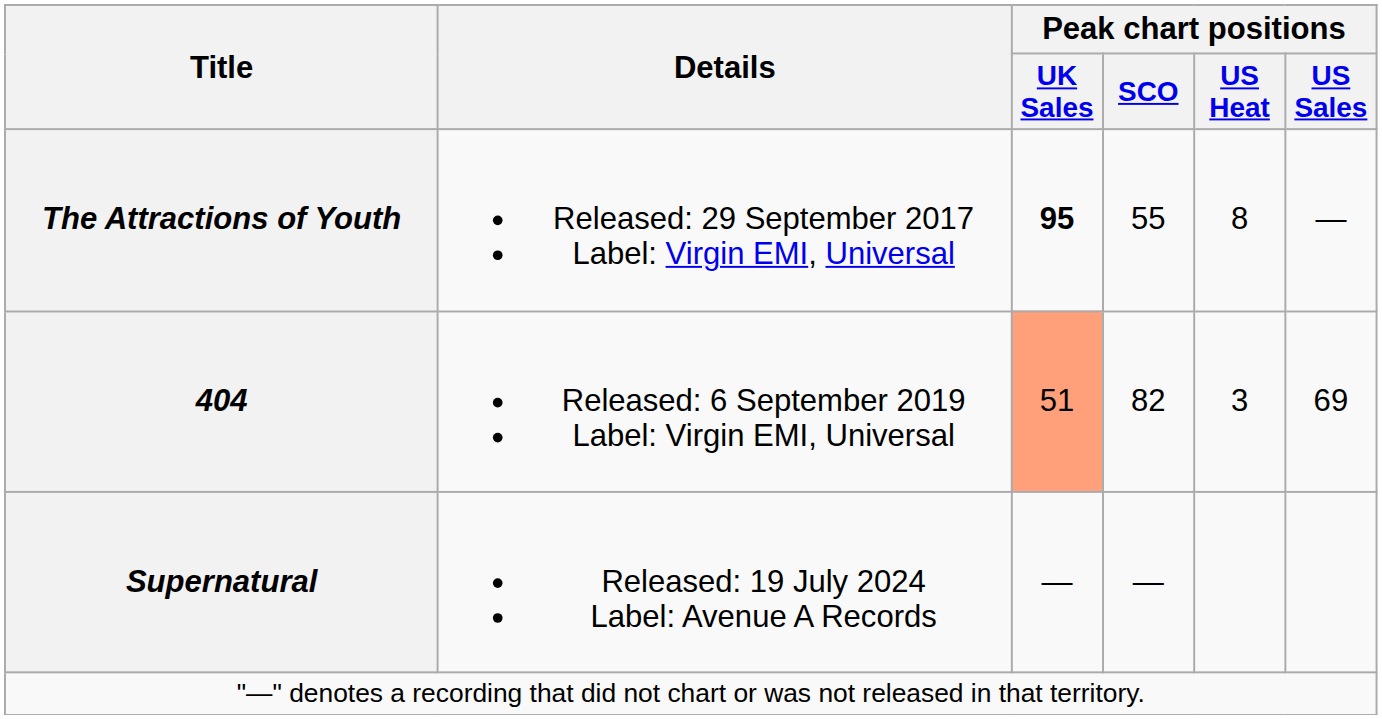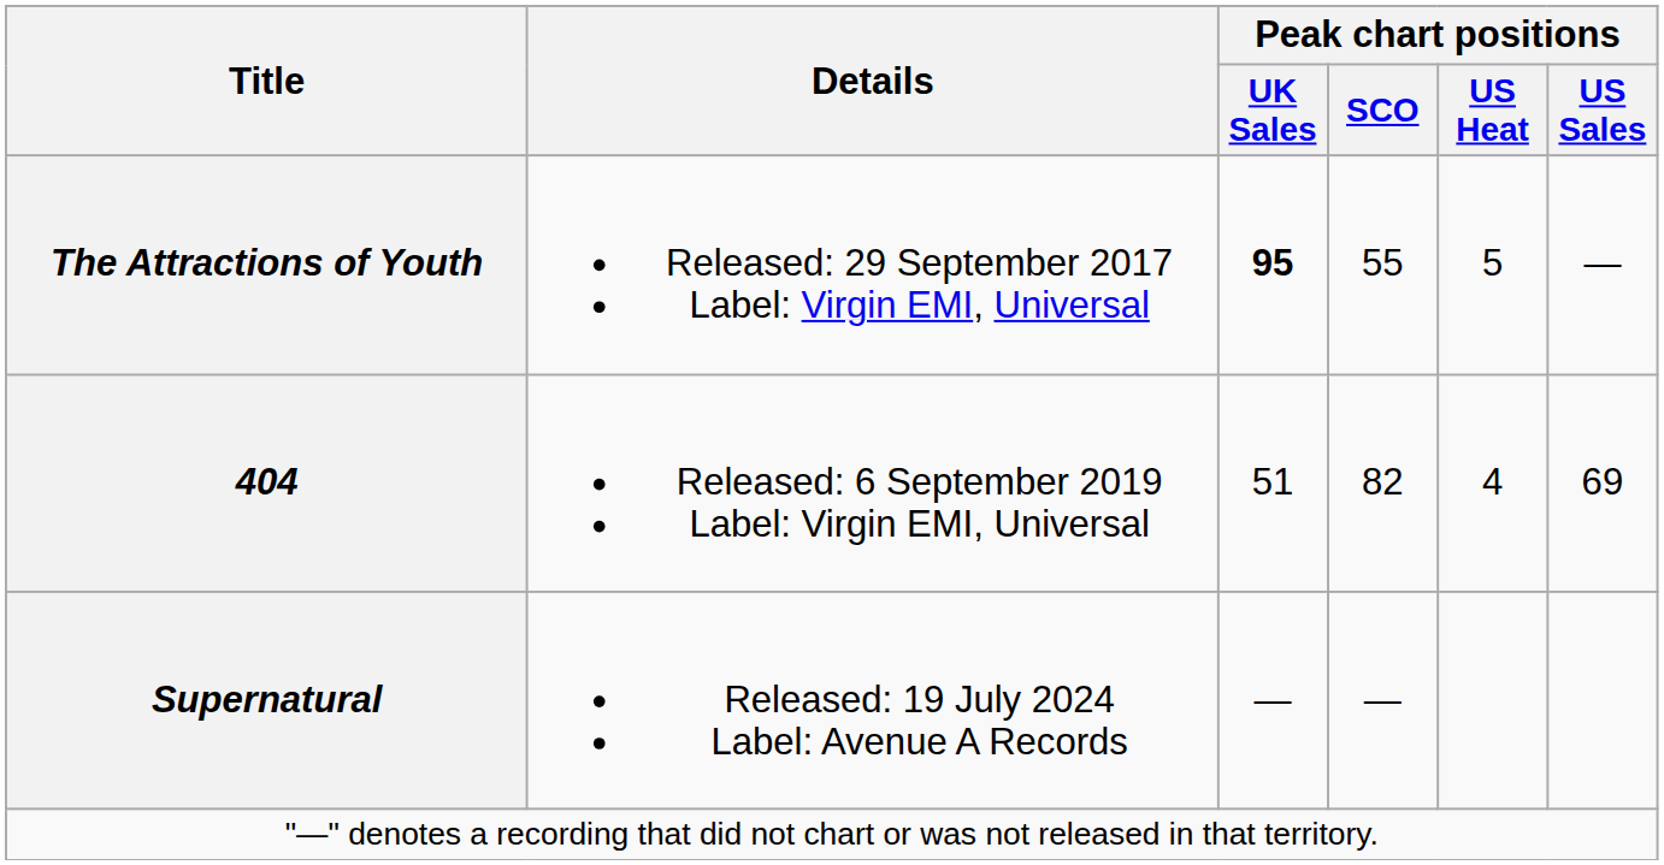 <table class="wikitable plainrowheaders" style="text-align:center;">
 <tr>
 <th scope="col" rowspan="2" style="width:13.5em;">Title</th>
 <th scope="col" rowspan="2" style="width:18em;">Details</th>
 <th scope="col" colspan="4">Peak chart positions</th>
 </tr>
 <tr>
 <th scope="col" style="width:2.8em;font-size:90%;"><a href='#'>UK<br>Sales</a><br></th>
 <th scope="col" style="width:2.8em;font-size:90%;"><a href='#'>SCO</a><br></th>
 <th scope="col" style="width:2.8em;font-size:90%;"><a href='#'>US<br>Heat</a><br></th>
 <th scope="col" style="width:2.8em;font-size:90%;"><a href='#'>US<br>Sales</a><br></th>
 </tr>
 <tr>
 <th scope="row"><em>The Attractions of Youth</em></th>
 <td><br><ul><li>Released: 29 September 2017</li><li>Label: <a href='#'>Virgin EMI</a>, <a href='#'>Universal</a></li></ul></td>
 <td><strong>95</strong></td>
 <td>55</td>
-<td>8</td>
+<td>5</td>
 <td>—</td>
 </tr>
 <tr>
 <th scope="row"><em>404</em></th>
 <td><br><ul><li>Released: 6 September 2019</li><li>Label: Virgin EMI, Universal</li></ul></td>
-<td style="background: lightsalmon;">51</td>
+<td>51</td>
 <td>82</td>
-<td>3</td>
+<td>4</td>
 <td>69</td>
 </tr>
 <tr>
 <th scope="row"><em>Supernatural</em></th>
 <td><br><ul><li>Released: 19 July 2024</li><li>Label: Avenue A Records</li></ul></td>
 <td>—</td>
 <td>—</td>
 <td></td>
 <td></td>
 </tr>
 <tr>
 <td colspan="14" style="font-size:85%">"—" denotes a recording that did not chart or was not released in that territory.</td>
 </tr>
 </table>
